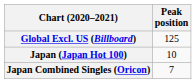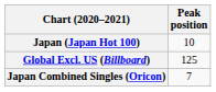 <table class="wikitable sortable plainrowheaders" style="text-align:center">
 <tr>
 <th scope="col">Chart (2020–2021)</th>
 <th scope="col">Peak<br>position</th>
 </tr>
 <tr>
+<th scope="row">Japan (<a href='#'>Japan Hot 100</a>)</th>
+<td>10</td>
+</tr>
+<tr>
 <th scope="row"><a href='#'>Global Excl. US</a> (<em><a href='#'>Billboard</a></em>)</th>
 <td>125</td>
-</tr>
-<tr>
-<th scope="row">Japan (<a href='#'>Japan Hot 100</a>)</th>
-<td>10</td>
 </tr>
 <tr>
 <th scope="row">Japan Combined Singles (<a href='#'>Oricon</a>)</th>
 <td>7</td>
 </tr>
 </table>
